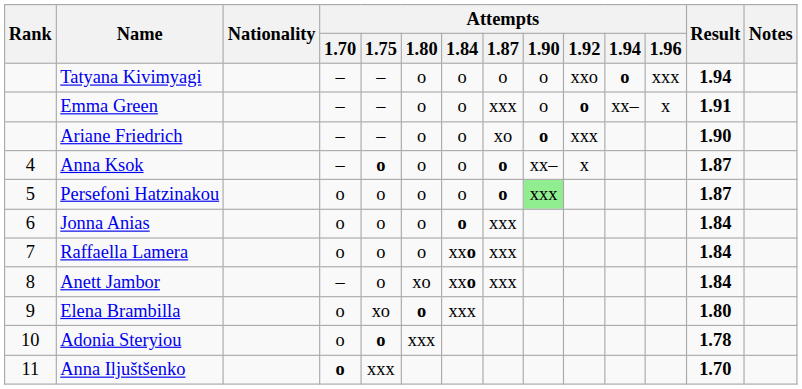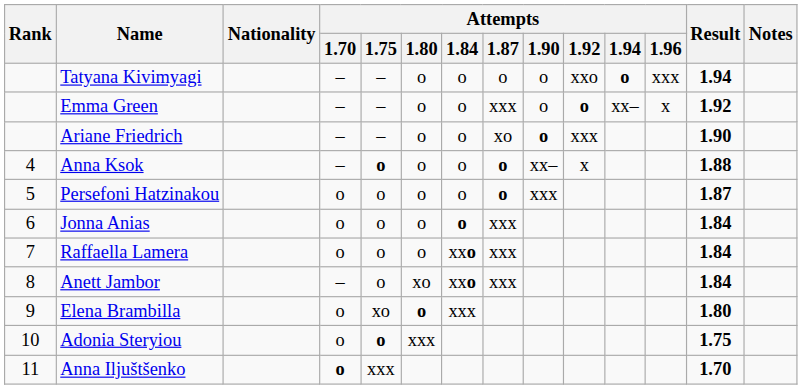 <table class="wikitable sortable" style="text-align:center">
 <tr>
 <th rowspan=2>Rank</th>
 <th rowspan=2>Name</th>
 <th rowspan=2>Nationality</th>
 <th colspan=9>Attempts</th>
 <th rowspan=2>Result</th>
 <th rowspan=2>Notes</th>
 </tr>
 <tr>
 <th>1.70</th>
 <th>1.75</th>
 <th>1.80</th>
 <th>1.84</th>
 <th>1.87</th>
 <th>1.90</th>
 <th>1.92</th>
 <th>1.94</th>
 <th>1.96</th>
 </tr>
 <tr>
 <td></td>
 <td align=left><a href='#'>Tatyana Kivimyagi</a></td>
 <td align=left></td>
 <td>–</td>
 <td>–</td>
 <td>o</td>
 <td>o</td>
 <td>o</td>
 <td>o</td>
 <td>xxo</td>
 <td><strong>o</strong></td>
 <td>xxx</td>
 <td><strong>1.94</strong></td>
 <td></td>
 </tr>
 <tr>
 <td></td>
 <td align=left><a href='#'>Emma Green</a></td>
 <td align=left></td>
 <td>–</td>
 <td>–</td>
 <td>o</td>
 <td>o</td>
 <td>xxx</td>
 <td>o</td>
 <td><strong>o</strong></td>
 <td>xx–</td>
 <td>x</td>
-<td><strong>1.91</strong></td>
+<td><strong>1.92</strong></td>
 <td></td>
 </tr>
 <tr>
 <td></td>
 <td align=left><a href='#'>Ariane Friedrich</a></td>
 <td align=left></td>
 <td>–</td>
 <td>–</td>
 <td>o</td>
 <td>o</td>
 <td>xo</td>
 <td><strong>o</strong></td>
 <td>xxx</td>
 <td></td>
 <td></td>
 <td><strong>1.90</strong></td>
 <td></td>
 </tr>
 <tr>
 <td>4</td>
 <td align=left><a href='#'>Anna Ksok</a></td>
 <td align=left></td>
 <td>–</td>
 <td><strong>o</strong></td>
 <td>o</td>
 <td>o</td>
 <td><strong>o</strong></td>
 <td>xx–</td>
 <td>x</td>
 <td></td>
 <td></td>
-<td><strong>1.87</strong></td>
+<td><strong>1.88</strong></td>
 <td></td>
 </tr>
 <tr>
 <td>5</td>
 <td align=left><a href='#'>Persefoni Hatzinakou</a></td>
 <td align=left></td>
 <td>o</td>
 <td>o</td>
 <td>o</td>
 <td>o</td>
 <td><strong>o</strong></td>
-<td style="background: lightgreen;">xxx</td>
+<td>xxx</td>
 <td></td>
 <td></td>
 <td></td>
 <td><strong>1.87</strong></td>
 <td></td>
 </tr>
 <tr>
 <td>6</td>
 <td align=left><a href='#'>Jonna Anias</a></td>
 <td align=left></td>
 <td>o</td>
 <td>o</td>
 <td>o</td>
 <td><strong>o</strong></td>
 <td>xxx</td>
 <td></td>
 <td></td>
 <td></td>
 <td></td>
 <td><strong>1.84</strong></td>
 <td></td>
 </tr>
 <tr>
 <td>7</td>
 <td align=left><a href='#'>Raffaella Lamera</a></td>
 <td align=left></td>
 <td>o</td>
 <td>o</td>
 <td>o</td>
 <td>xx<strong>o</strong></td>
 <td>xxx</td>
 <td></td>
 <td></td>
 <td></td>
 <td></td>
 <td><strong>1.84</strong></td>
 <td></td>
 </tr>
 <tr>
 <td>8</td>
 <td align=left><a href='#'>Anett Jambor</a></td>
 <td align=left></td>
 <td>–</td>
 <td>o</td>
 <td>xo</td>
 <td>xx<strong>o</strong></td>
 <td>xxx</td>
 <td></td>
 <td></td>
 <td></td>
 <td></td>
 <td><strong>1.84</strong></td>
 <td></td>
 </tr>
 <tr>
 <td>9</td>
 <td align=left><a href='#'>Elena Brambilla</a></td>
 <td align=left></td>
 <td>o</td>
 <td>xo</td>
 <td><strong>o</strong></td>
 <td>xxx</td>
 <td></td>
 <td></td>
 <td></td>
 <td></td>
 <td></td>
 <td><strong>1.80</strong></td>
 <td></td>
 </tr>
 <tr>
 <td>10</td>
 <td align=left><a href='#'>Adonia Steryiou</a></td>
 <td align=left></td>
 <td>o</td>
 <td><strong>o</strong></td>
 <td>xxx</td>
 <td></td>
 <td></td>
 <td></td>
 <td></td>
 <td></td>
 <td></td>
-<td><strong>1.78</strong></td>
+<td><strong>1.75</strong></td>
 <td></td>
 </tr>
 <tr>
 <td>11</td>
 <td align=left><a href='#'>Anna Iljuštšenko</a></td>
 <td align=left></td>
 <td><strong>o</strong></td>
 <td>xxx</td>
 <td></td>
 <td></td>
 <td></td>
 <td></td>
 <td></td>
 <td></td>
 <td></td>
 <td><strong>1.70</strong></td>
 <td></td>
 </tr>
 </table>
